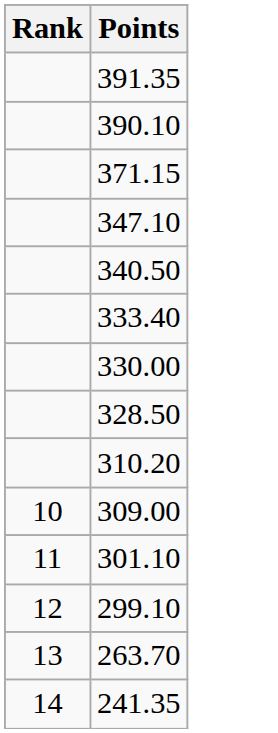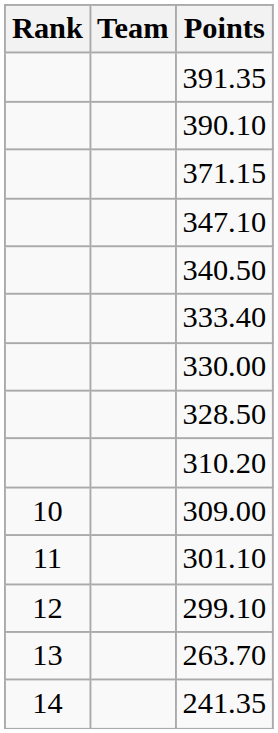 <table class="wikitable sortable" style="text-align:center">
 <tr>
 <th>Rank</th>
+<th>Team</th>
 <th>Points</th>
 </tr>
 <tr>
 <td></td>
+<td align=left><br></td>
 <td>391.35</td>
 </tr>
 <tr>
 <td></td>
+<td align=left><br></td>
 <td>390.10</td>
 </tr>
 <tr>
 <td></td>
+<td align=left><br></td>
 <td>371.15</td>
 </tr>
 <tr>
 <td></td>
+<td align=left><br></td>
 <td>347.10</td>
 </tr>
 <tr>
 <td></td>
+<td align=left><br></td>
 <td>340.50</td>
 </tr>
 <tr>
 <td></td>
+<td align=left><br></td>
 <td>333.40</td>
 </tr>
 <tr>
 <td></td>
+<td align=left><br></td>
 <td>330.00</td>
 </tr>
 <tr>
 <td></td>
+<td align=left><br></td>
 <td>328.50</td>
 </tr>
 <tr>
 <td></td>
+<td align=left><br></td>
 <td>310.20</td>
 </tr>
 <tr>
 <td>10</td>
+<td align=left><br></td>
 <td>309.00</td>
 </tr>
 <tr>
 <td>11</td>
+<td align=left><br></td>
 <td>301.10</td>
 </tr>
 <tr>
 <td>12</td>
+<td align=left><br></td>
 <td>299.10</td>
 </tr>
 <tr>
 <td>13</td>
+<td align=left><br></td>
 <td>263.70</td>
 </tr>
 <tr>
 <td>14</td>
+<td align=left><br></td>
 <td>241.35</td>
 </tr>
 </table>
